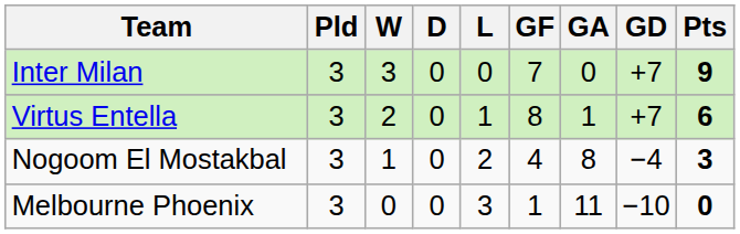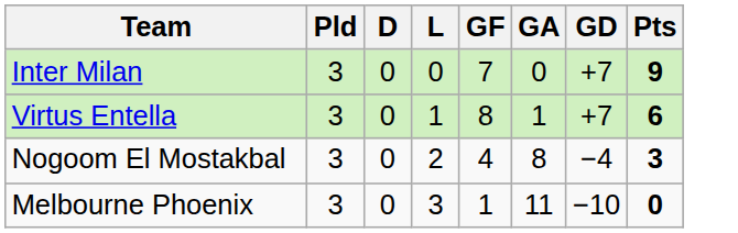 <table class=wikitable style="text-align:center">
 <tr>
 <th width=165>Team</th>
 <th width=20>Pld</th>
-<th width=20>W</th>
 <th width=20>D</th>
 <th width=20>L</th>
 <th width=20>GF</th>
 <th width=20>GA</th>
 <th width=20>GD</th>
 <th width=20>Pts</th>
 </tr>
 <tr bgcolor=#d0f0c0>
 <td style="text-align:left"> <a href='#'>Inter Milan</a></td>
-<td>3</td>
 <td>3</td>
 <td>0</td>
 <td>0</td>
 <td>7</td>
 <td>0</td>
 <td>+7</td>
 <td><strong>9</strong></td>
 </tr>
 <tr bgcolor=#d0f0c0>
 <td style="text-align:left"> <a href='#'>Virtus Entella</a></td>
 <td>3</td>
-<td>2</td>
 <td>0</td>
 <td>1</td>
 <td>8</td>
 <td>1</td>
 <td>+7</td>
 <td><strong>6</strong></td>
 </tr>
 <tr>
 <td style="text-align:left"> Nogoom El Mostakbal</td>
 <td>3</td>
-<td>1</td>
 <td>0</td>
 <td>2</td>
 <td>4</td>
 <td>8</td>
 <td>−4</td>
 <td><strong>3</strong></td>
 </tr>
 <tr>
 <td style="text-align:left"> Melbourne Phoenix</td>
 <td>3</td>
 <td>0</td>
-<td>0</td>
 <td>3</td>
 <td>1</td>
 <td>11</td>
 <td>−10</td>
 <td><strong>0</strong></td>
 </tr>
 </table>
